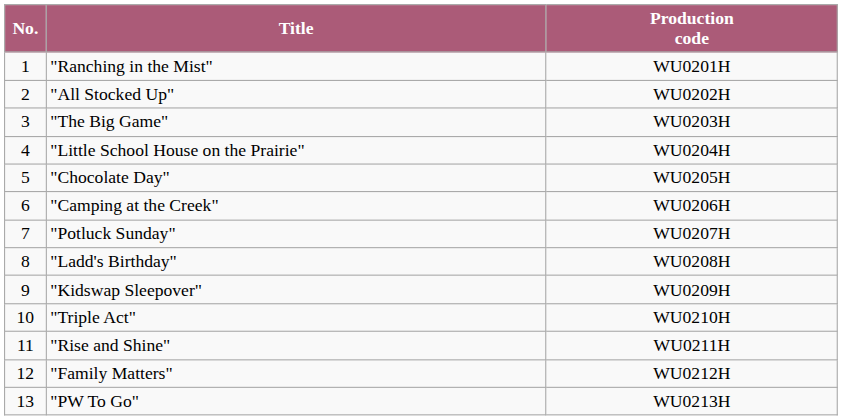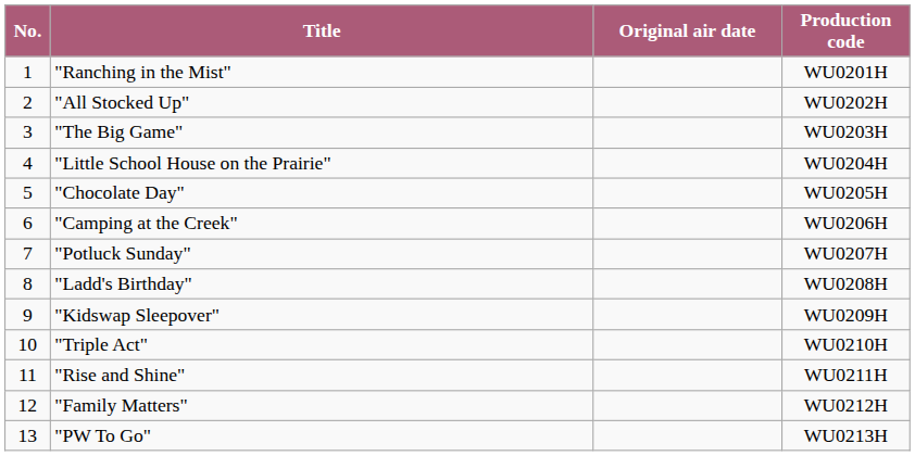 <table class="wikitable plainrowheaders" style="width:60%;">
 <tr>
 <th style="background-color: #ab5b78; color: #FFFFFF;" width=5%>No.</th>
 <th style="background-color: #ab5b78; color: #FFFFFF;" width=60%>Title</th>
+<th style="background-color: #ab5b78; color: #FFFFFF;">Original air date</th>
 <th style="background-color: #ab5b78; color: #FFFFFF;">Production<br>code</th>
 </tr>
 <tr>
 <td align=center>1</td>
 <td>"Ranching in the Mist"</td>
+<td align=center></td>
 <td align=center>WU0201H</td>
 </tr>
 <tr>
 <td align=center>2</td>
 <td>"All Stocked Up"</td>
+<td align=center></td>
 <td align=center>WU0202H</td>
 </tr>
 <tr>
 <td align=center>3</td>
 <td>"The Big Game"</td>
+<td align=center></td>
 <td align=center>WU0203H</td>
 </tr>
 <tr>
 <td align=center>4</td>
 <td>"Little School House on the Prairie"</td>
+<td align=center></td>
 <td align=center>WU0204H</td>
 </tr>
 <tr>
 <td align=center>5</td>
 <td>"Chocolate Day"</td>
+<td align=center></td>
 <td align=center>WU0205H</td>
 </tr>
 <tr>
 <td align=center>6</td>
 <td>"Camping at the Creek"</td>
+<td align=center></td>
 <td align=center>WU0206H</td>
 </tr>
 <tr>
 <td align=center>7</td>
 <td>"Potluck Sunday"</td>
+<td align=center></td>
 <td align=center>WU0207H</td>
 </tr>
 <tr>
 <td align=center>8</td>
 <td>"Ladd's Birthday"</td>
+<td align=center></td>
 <td align=center>WU0208H</td>
 </tr>
 <tr>
 <td align=center>9</td>
 <td>"Kidswap Sleepover"</td>
+<td align=center></td>
 <td align=center>WU0209H</td>
 </tr>
 <tr>
 <td align=center>10</td>
 <td>"Triple Act"</td>
+<td align=center></td>
 <td align=center>WU0210H</td>
 </tr>
 <tr>
 <td align=center>11</td>
 <td>"Rise and Shine"</td>
+<td align=center></td>
 <td align=center>WU0211H</td>
 </tr>
 <tr>
 <td align=center>12</td>
 <td>"Family Matters"</td>
+<td align=center></td>
 <td align=center>WU0212H</td>
 </tr>
 <tr>
 <td align=center>13</td>
 <td>"PW To Go"</td>
+<td align=center></td>
 <td align=center>WU0213H</td>
 </tr>
 </table>
